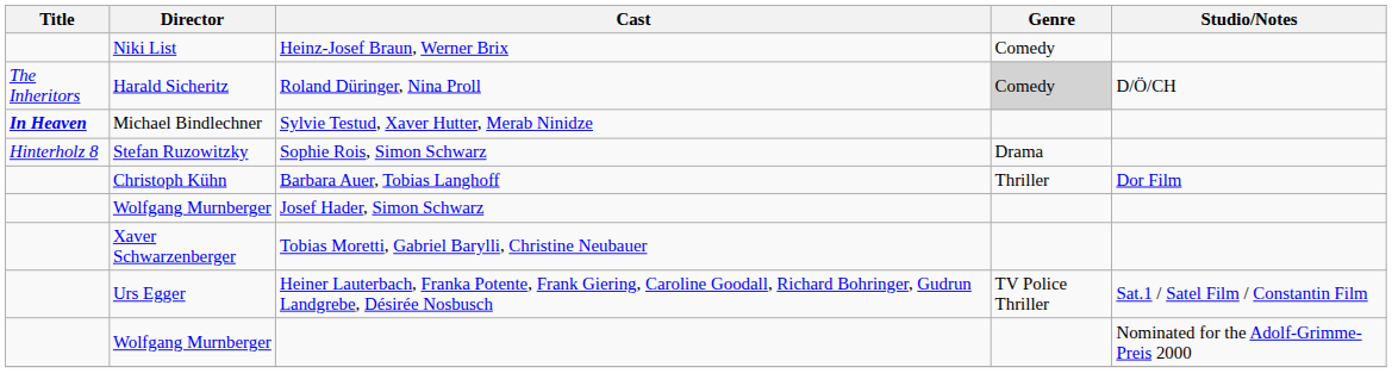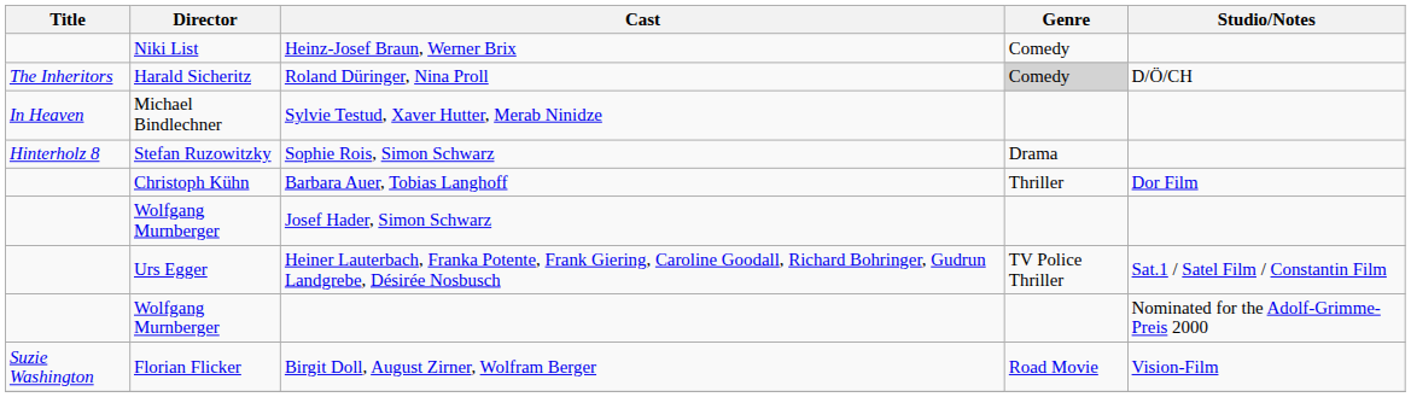 <table class="wikitable">
 <tr>
 <th>Title</th>
 <th>Director</th>
 <th>Cast</th>
 <th>Genre</th>
 <th>Studio/Notes</th>
 </tr>
 <tr>
 <td></td>
 <td><a href='#'>Niki List</a></td>
 <td><a href='#'>Heinz-Josef Braun</a>, <a href='#'>Werner Brix</a></td>
 <td>Comedy</td>
 <td></td>
 </tr>
 <tr>
 <td><em><a href='#'>The Inheritors</a></em></td>
 <td><a href='#'>Harald Sicheritz</a></td>
 <td><a href='#'>Roland Düringer</a>, <a href='#'>Nina Proll</a></td>
 <td style="background: lightgrey;">Comedy</td>
 <td>D/Ö/CH</td>
 </tr>
 <tr>
-<td><strong><em><a href='#'>In Heaven</a></em></strong></td>
+<td><em><a href='#'>In Heaven</a></em></td>
 <td>Michael Bindlechner</td>
 <td><a href='#'>Sylvie Testud</a>, <a href='#'>Xaver Hutter</a>, <a href='#'>Merab Ninidze</a></td>
 <td></td>
 <td></td>
 </tr>
 <tr>
 <td><em><a href='#'>Hinterholz 8</a></em></td>
 <td><a href='#'>Stefan Ruzowitzky</a></td>
 <td><a href='#'>Sophie Rois</a>, <a href='#'>Simon Schwarz</a></td>
 <td>Drama</td>
 <td></td>
 </tr>
 <tr>
 <td></td>
 <td><a href='#'>Christoph Kühn</a></td>
 <td><a href='#'>Barbara Auer</a>, <a href='#'>Tobias Langhoff</a></td>
 <td>Thriller</td>
 <td><a href='#'>Dor Film</a></td>
 </tr>
 <tr>
 <td></td>
 <td><a href='#'>Wolfgang Murnberger</a></td>
 <td><a href='#'>Josef Hader</a>, <a href='#'>Simon Schwarz</a></td>
 <td></td>
 <td></td>
 </tr>
 <tr>
-<td><em></em></td>
-<td><a href='#'>Xaver Schwarzenberger</a></td>
-<td><a href='#'>Tobias Moretti</a>, <a href='#'>Gabriel Barylli</a>, <a href='#'>Christine Neubauer</a></td>
-<td></td>
-<td></td>
-</tr>
-<tr>
 <td></td>
 <td><a href='#'>Urs Egger</a></td>
 <td><a href='#'>Heiner Lauterbach</a>, <a href='#'>Franka Potente</a>, <a href='#'>Frank Giering</a>, <a href='#'>Caroline Goodall</a>, <a href='#'>Richard Bohringer</a>, <a href='#'>Gudrun Landgrebe</a>, <a href='#'>Désirée Nosbusch</a></td>
 <td>TV Police Thriller</td>
 <td><a href='#'>Sat.1</a> / <a href='#'>Satel Film</a> / <a href='#'>Constantin Film</a></td>
 </tr>
 <tr>
 <td></td>
 <td><a href='#'>Wolfgang Murnberger</a></td>
 <td></td>
 <td></td>
 <td>Nominated for the <a href='#'>Adolf-Grimme-Preis</a> 2000</td>
 </tr>
 <tr>
+<td><em><a href='#'>Suzie Washington</a></em></td>
+<td><a href='#'>Florian Flicker</a></td>
+<td><a href='#'>Birgit Doll</a>, <a href='#'>August Zirner</a>, <a href='#'>Wolfram Berger</a></td>
+<td><a href='#'>Road Movie</a></td>
+<td><a href='#'>Vision-Film</a></td>
+</tr>
+<tr>
 </tr>
 </table>
